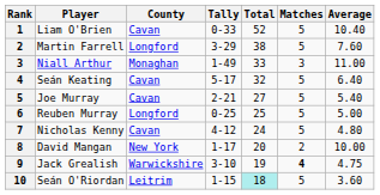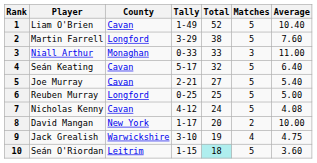 <table class="wikitable sortable">
 <tr>
 <th>Rank</th>
 <th>Player</th>
 <th>County</th>
 <th>Tally</th>
 <th>Total</th>
 <th>Matches</th>
 <th>Average</th>
 </tr>
 <tr>
 <th rowspan="1" align="center">1</th>
 <td>Liam O'Brien</td>
 <td> <a href='#'>Cavan</a></td>
-<td align="center">0-33</td>
+<td align="center">1-49</td>
 <td align="center">52</td>
 <td align="center">5</td>
 <td align="center">10.40</td>
 </tr>
 <tr>
 <th align="center">2</th>
 <td>Martin Farrell</td>
 <td> <a href='#'>Longford</a></td>
 <td align="center">3-29</td>
 <td align="center">38</td>
 <td align="center">5</td>
 <td align="center">7.60</td>
 </tr>
 <tr>
 <th>3</th>
 <td><a href='#'>Niall Arthur</a></td>
 <td> <a href='#'>Monaghan</a></td>
-<td align="center">1-49</td>
+<td align="center">0-33</td>
 <td align="center">33</td>
 <td align="center">3</td>
 <td align="center">11.00</td>
 </tr>
 <tr>
 <th>4</th>
 <td>Seán Keating</td>
 <td> <a href='#'>Cavan</a></td>
 <td align="center">5-17</td>
 <td align="center">32</td>
 <td align="center">5</td>
 <td align="center">6.40</td>
 </tr>
 <tr>
 <th>5</th>
 <td>Joe Murray</td>
 <td> <a href='#'>Cavan</a></td>
 <td align="center">2-21</td>
 <td align="center">27</td>
 <td align="center">5</td>
 <td align="center">5.40</td>
 </tr>
 <tr>
 <th>6</th>
 <td>Reuben Murray</td>
 <td> <a href='#'>Longford</a></td>
 <td align="center">0-25</td>
 <td align="center">25</td>
 <td align="center">5</td>
 <td align="center">5.00</td>
 </tr>
 <tr>
 <th>7</th>
 <td>Nicholas Kenny</td>
 <td> <a href='#'>Cavan</a></td>
 <td align="center">4-12</td>
 <td align="center">24</td>
 <td align="center">5</td>
-<td align="center">4.80</td>
+<td align="center">4.08</td>
 </tr>
 <tr>
 <th>8</th>
 <td>David Mangan</td>
 <td> <a href='#'>New York</a></td>
 <td align="center">1-17</td>
 <td align="center">20</td>
 <td align="center">2</td>
 <td align="center">10.00</td>
 </tr>
 <tr>
 <th>9</th>
 <td>Jack Grealish</td>
 <td> <a href='#'>Warwickshire</a></td>
 <td align="center">3-10</td>
 <td align="center">19</td>
-<td align="center"><strong>4</strong></td>
+<td align="center">4</td>
 <td align="center">4.75</td>
 </tr>
 <tr>
 <th>10</th>
 <td>Seán O'Riordan</td>
 <td> <a href='#'>Leitrim</a></td>
 <td align="center">1-15</td>
 <td align="center" style="background: paleturquoise;">18</td>
 <td align="center">5</td>
 <td align="center">3.60</td>
 </tr>
 </table>
